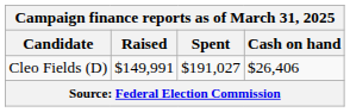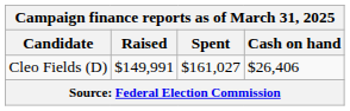 <table class="wikitable sortable">
 <tr>
 <th colspan=4>Campaign finance reports as of March 31, 2025</th>
 </tr>
 <tr style="text-align:center;">
 <th>Candidate</th>
 <th>Raised</th>
 <th>Spent</th>
 <th>Cash on hand</th>
 </tr>
 <tr>
 <td>Cleo Fields (D)</td>
 <td>$149,991</td>
-<td>$191,027</td>
+<td>$161,027</td>
 <td>$26,406</td>
 </tr>
 <tr>
 <th colspan="4"><small>Source: <a href='#'>Federal Election Commission</a></small></th>
 </tr>
 </table>
